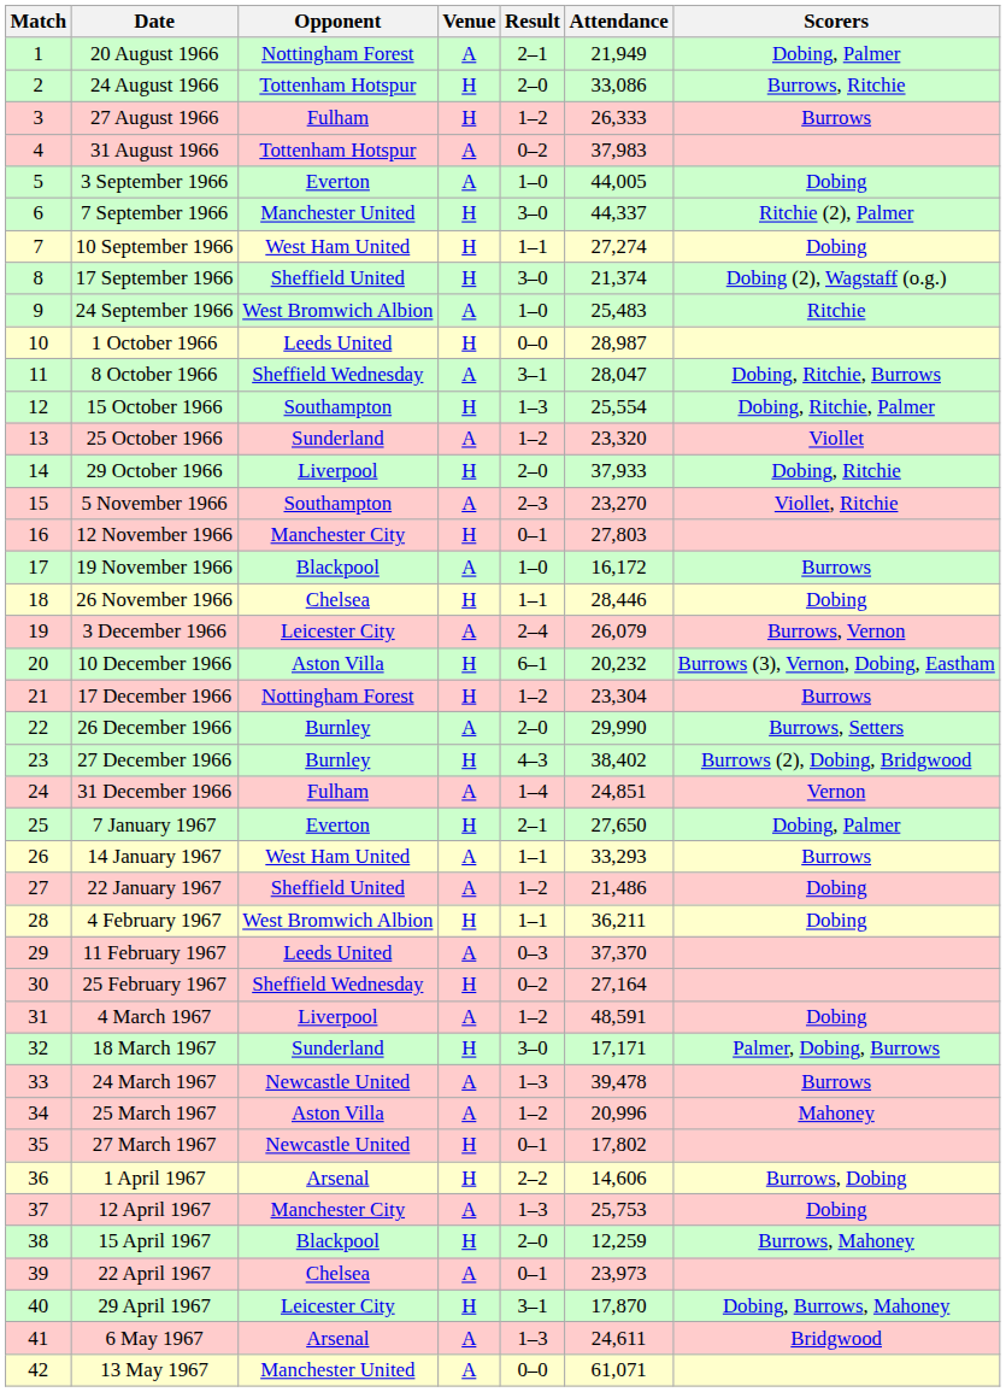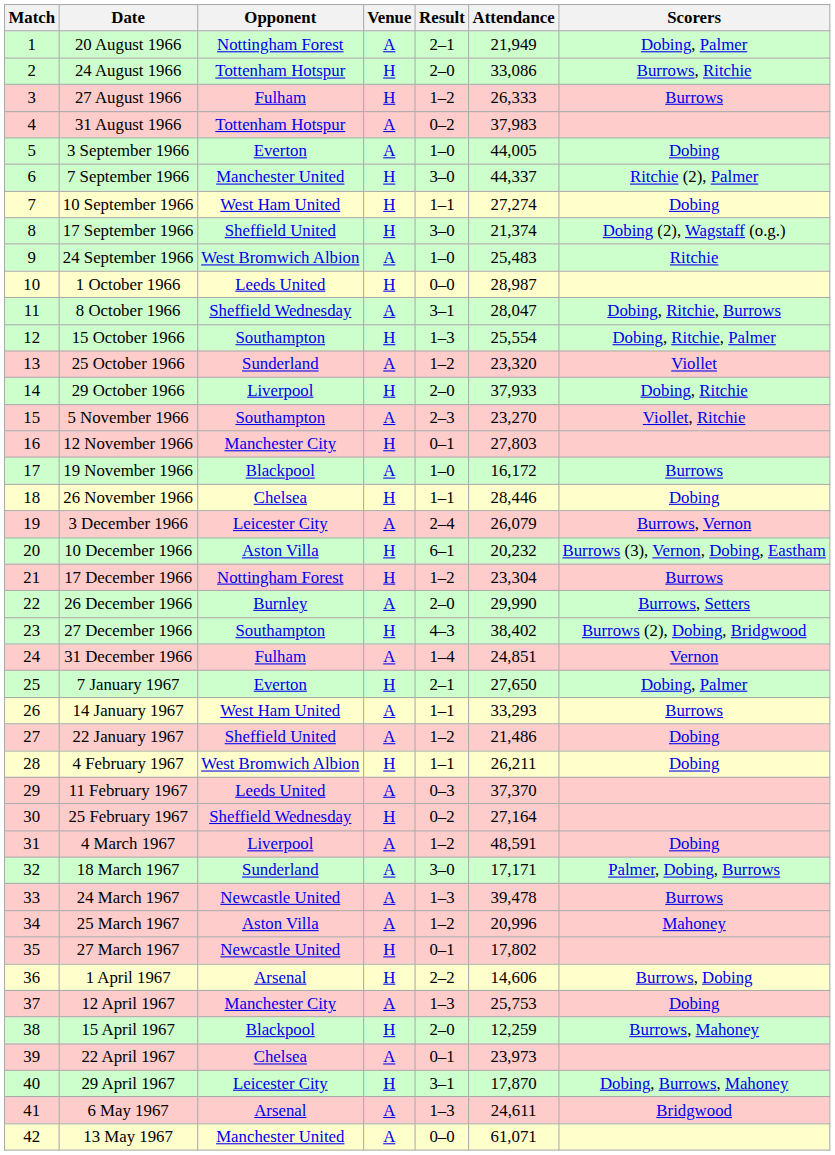 <table class="wikitable" style="font-size:100%; text-align:center">
 <tr>
 <th>Match</th>
 <th>Date</th>
 <th>Opponent</th>
 <th>Venue</th>
 <th>Result</th>
 <th>Attendance</th>
 <th>Scorers</th>
 </tr>
 <tr style="background-color: #CCFFCC;">
 <td>1</td>
 <td>20 August 1966</td>
 <td><a href='#'>Nottingham Forest</a></td>
 <td><a href='#'>A</a></td>
 <td>2–1</td>
 <td>21,949</td>
 <td><a href='#'>Dobing</a>, <a href='#'>Palmer</a></td>
 </tr>
 <tr style="background-color: #CCFFCC;">
 <td>2</td>
 <td>24 August 1966</td>
 <td><a href='#'>Tottenham Hotspur</a></td>
 <td><a href='#'>H</a></td>
 <td>2–0</td>
 <td>33,086</td>
 <td><a href='#'>Burrows</a>, <a href='#'>Ritchie</a></td>
 </tr>
 <tr style="background-color: #FFCCCC;">
 <td>3</td>
 <td>27 August 1966</td>
 <td><a href='#'>Fulham</a></td>
 <td><a href='#'>H</a></td>
 <td>1–2</td>
 <td>26,333</td>
 <td><a href='#'>Burrows</a></td>
 </tr>
 <tr style="background-color: #FFCCCC;">
 <td>4</td>
 <td>31 August 1966</td>
 <td><a href='#'>Tottenham Hotspur</a></td>
 <td><a href='#'>A</a></td>
 <td>0–2</td>
 <td>37,983</td>
 <td></td>
 </tr>
 <tr style="background-color: #CCFFCC;">
 <td>5</td>
 <td>3 September 1966</td>
 <td><a href='#'>Everton</a></td>
 <td><a href='#'>A</a></td>
 <td>1–0</td>
 <td>44,005</td>
 <td><a href='#'>Dobing</a></td>
 </tr>
 <tr style="background-color: #CCFFCC;">
 <td>6</td>
 <td>7 September 1966</td>
 <td><a href='#'>Manchester United</a></td>
 <td><a href='#'>H</a></td>
 <td>3–0</td>
 <td>44,337</td>
 <td><a href='#'>Ritchie</a> (2), <a href='#'>Palmer</a></td>
 </tr>
 <tr style="background-color: #FFFFCC;">
 <td>7</td>
 <td>10 September 1966</td>
 <td><a href='#'>West Ham United</a></td>
 <td><a href='#'>H</a></td>
 <td>1–1</td>
 <td>27,274</td>
 <td><a href='#'>Dobing</a></td>
 </tr>
 <tr style="background-color: #CCFFCC;">
 <td>8</td>
 <td>17 September 1966</td>
 <td><a href='#'>Sheffield United</a></td>
 <td><a href='#'>H</a></td>
 <td>3–0</td>
 <td>21,374</td>
 <td><a href='#'>Dobing</a> (2), <a href='#'>Wagstaff</a> (o.g.)</td>
 </tr>
 <tr style="background-color: #CCFFCC;">
 <td>9</td>
 <td>24 September 1966</td>
 <td><a href='#'>West Bromwich Albion</a></td>
 <td><a href='#'>A</a></td>
 <td>1–0</td>
 <td>25,483</td>
 <td><a href='#'>Ritchie</a></td>
 </tr>
 <tr style="background-color: #FFFFCC;">
 <td>10</td>
 <td>1 October 1966</td>
 <td><a href='#'>Leeds United</a></td>
 <td><a href='#'>H</a></td>
 <td>0–0</td>
 <td>28,987</td>
 <td></td>
 </tr>
 <tr style="background-color: #CCFFCC;">
 <td>11</td>
 <td>8 October 1966</td>
 <td><a href='#'>Sheffield Wednesday</a></td>
 <td><a href='#'>A</a></td>
 <td>3–1</td>
 <td>28,047</td>
 <td><a href='#'>Dobing</a>, <a href='#'>Ritchie</a>, <a href='#'>Burrows</a></td>
 </tr>
 <tr style="background-color: #CCFFCC;">
 <td>12</td>
 <td>15 October 1966</td>
 <td><a href='#'>Southampton</a></td>
 <td><a href='#'>H</a></td>
 <td>1–3</td>
 <td>25,554</td>
 <td><a href='#'>Dobing</a>, <a href='#'>Ritchie</a>, <a href='#'>Palmer</a></td>
 </tr>
 <tr style="background-color: #FFCCCC;">
 <td>13</td>
 <td>25 October 1966</td>
 <td><a href='#'>Sunderland</a></td>
 <td><a href='#'>A</a></td>
 <td>1–2</td>
 <td>23,320</td>
 <td><a href='#'>Viollet</a></td>
 </tr>
 <tr style="background-color: #CCFFCC;">
 <td>14</td>
 <td>29 October 1966</td>
 <td><a href='#'>Liverpool</a></td>
 <td><a href='#'>H</a></td>
 <td>2–0</td>
 <td>37,933</td>
 <td><a href='#'>Dobing</a>, <a href='#'>Ritchie</a></td>
 </tr>
 <tr style="background-color: #FFCCCC;">
 <td>15</td>
 <td>5 November 1966</td>
 <td><a href='#'>Southampton</a></td>
 <td><a href='#'>A</a></td>
 <td>2–3</td>
 <td>23,270</td>
 <td><a href='#'>Viollet</a>, <a href='#'>Ritchie</a></td>
 </tr>
 <tr style="background-color: #FFCCCC;">
 <td>16</td>
 <td>12 November 1966</td>
 <td><a href='#'>Manchester City</a></td>
 <td><a href='#'>H</a></td>
 <td>0–1</td>
 <td>27,803</td>
 <td></td>
 </tr>
 <tr style="background-color: #CCFFCC;">
 <td>17</td>
 <td>19 November 1966</td>
 <td><a href='#'>Blackpool</a></td>
 <td><a href='#'>A</a></td>
 <td>1–0</td>
 <td>16,172</td>
 <td><a href='#'>Burrows</a></td>
 </tr>
 <tr style="background-color: #FFFFCC;">
 <td>18</td>
 <td>26 November 1966</td>
 <td><a href='#'>Chelsea</a></td>
 <td><a href='#'>H</a></td>
 <td>1–1</td>
 <td>28,446</td>
 <td><a href='#'>Dobing</a></td>
 </tr>
 <tr style="background-color: #FFCCCC;">
 <td>19</td>
 <td>3 December 1966</td>
 <td><a href='#'>Leicester City</a></td>
 <td><a href='#'>A</a></td>
 <td>2–4</td>
 <td>26,079</td>
 <td><a href='#'>Burrows</a>, <a href='#'>Vernon</a></td>
 </tr>
 <tr style="background-color: #CCFFCC;">
 <td>20</td>
 <td>10 December 1966</td>
 <td><a href='#'>Aston Villa</a></td>
 <td><a href='#'>H</a></td>
 <td>6–1</td>
 <td>20,232</td>
 <td><a href='#'>Burrows</a> (3), <a href='#'>Vernon</a>, <a href='#'>Dobing</a>, <a href='#'>Eastham</a></td>
 </tr>
 <tr style="background-color: #FFCCCC;">
 <td>21</td>
 <td>17 December 1966</td>
 <td><a href='#'>Nottingham Forest</a></td>
 <td><a href='#'>H</a></td>
 <td>1–2</td>
 <td>23,304</td>
 <td><a href='#'>Burrows</a></td>
 </tr>
 <tr style="background-color: #CCFFCC;">
 <td>22</td>
 <td>26 December 1966</td>
 <td><a href='#'>Burnley</a></td>
 <td><a href='#'>A</a></td>
 <td>2–0</td>
 <td>29,990</td>
 <td><a href='#'>Burrows</a>, <a href='#'>Setters</a></td>
 </tr>
 <tr style="background-color: #CCFFCC;">
 <td>23</td>
 <td>27 December 1966</td>
-<td><a href='#'>Burnley</a></td>
+<td><a href='#'>Southampton</a></td>
 <td><a href='#'>H</a></td>
 <td>4–3</td>
 <td>38,402</td>
 <td><a href='#'>Burrows</a> (2), <a href='#'>Dobing</a>, <a href='#'>Bridgwood</a></td>
 </tr>
 <tr style="background-color: #FFCCCC;">
 <td>24</td>
 <td>31 December 1966</td>
 <td><a href='#'>Fulham</a></td>
 <td><a href='#'>A</a></td>
 <td>1–4</td>
 <td>24,851</td>
 <td><a href='#'>Vernon</a></td>
 </tr>
 <tr style="background-color: #CCFFCC;">
 <td>25</td>
 <td>7 January 1967</td>
 <td><a href='#'>Everton</a></td>
 <td><a href='#'>H</a></td>
 <td>2–1</td>
 <td>27,650</td>
 <td><a href='#'>Dobing</a>, <a href='#'>Palmer</a></td>
 </tr>
 <tr style="background-color: #FFFFCC;">
 <td>26</td>
 <td>14 January 1967</td>
 <td><a href='#'>West Ham United</a></td>
 <td><a href='#'>A</a></td>
 <td>1–1</td>
 <td>33,293</td>
 <td><a href='#'>Burrows</a></td>
 </tr>
 <tr style="background-color: #FFCCCC;">
 <td>27</td>
 <td>22 January 1967</td>
 <td><a href='#'>Sheffield United</a></td>
 <td><a href='#'>A</a></td>
 <td>1–2</td>
 <td>21,486</td>
 <td><a href='#'>Dobing</a></td>
 </tr>
 <tr style="background-color: #FFFFCC;">
 <td>28</td>
 <td>4 February 1967</td>
 <td><a href='#'>West Bromwich Albion</a></td>
 <td><a href='#'>H</a></td>
 <td>1–1</td>
-<td>36,211</td>
+<td>26,211</td>
 <td><a href='#'>Dobing</a></td>
 </tr>
 <tr style="background-color: #FFCCCC;">
 <td>29</td>
 <td>11 February 1967</td>
 <td><a href='#'>Leeds United</a></td>
 <td><a href='#'>A</a></td>
 <td>0–3</td>
 <td>37,370</td>
 <td></td>
 </tr>
 <tr style="background-color: #FFCCCC;">
 <td>30</td>
 <td>25 February 1967</td>
 <td><a href='#'>Sheffield Wednesday</a></td>
 <td><a href='#'>H</a></td>
 <td>0–2</td>
 <td>27,164</td>
 <td></td>
 </tr>
 <tr style="background-color: #FFCCCC;">
 <td>31</td>
 <td>4 March 1967</td>
 <td><a href='#'>Liverpool</a></td>
 <td><a href='#'>A</a></td>
 <td>1–2</td>
 <td>48,591</td>
 <td><a href='#'>Dobing</a></td>
 </tr>
 <tr style="background-color: #CCFFCC;">
 <td>32</td>
 <td>18 March 1967</td>
 <td><a href='#'>Sunderland</a></td>
-<td><a href='#'>H</a></td>
+<td><a href='#'>A</a></td>
 <td>3–0</td>
 <td>17,171</td>
 <td><a href='#'>Palmer</a>, <a href='#'>Dobing</a>, <a href='#'>Burrows</a></td>
 </tr>
 <tr style="background-color: #FFCCCC;">
 <td>33</td>
 <td>24 March 1967</td>
 <td><a href='#'>Newcastle United</a></td>
 <td><a href='#'>A</a></td>
 <td>1–3</td>
 <td>39,478</td>
 <td><a href='#'>Burrows</a></td>
 </tr>
 <tr style="background-color: #FFCCCC;">
 <td>34</td>
 <td>25 March 1967</td>
 <td><a href='#'>Aston Villa</a></td>
 <td><a href='#'>A</a></td>
 <td>1–2</td>
 <td>20,996</td>
 <td><a href='#'>Mahoney</a></td>
 </tr>
 <tr style="background-color: #FFCCCC;">
 <td>35</td>
 <td>27 March 1967</td>
 <td><a href='#'>Newcastle United</a></td>
 <td><a href='#'>H</a></td>
 <td>0–1</td>
 <td>17,802</td>
 <td></td>
 </tr>
 <tr style="background-color: #FFFFCC;">
 <td>36</td>
 <td>1 April 1967</td>
 <td><a href='#'>Arsenal</a></td>
 <td><a href='#'>H</a></td>
 <td>2–2</td>
 <td>14,606</td>
 <td><a href='#'>Burrows</a>, <a href='#'>Dobing</a></td>
 </tr>
 <tr style="background-color: #FFCCCC;">
 <td>37</td>
 <td>12 April 1967</td>
 <td><a href='#'>Manchester City</a></td>
 <td><a href='#'>A</a></td>
 <td>1–3</td>
 <td>25,753</td>
 <td><a href='#'>Dobing</a></td>
 </tr>
 <tr style="background-color: #CCFFCC;">
 <td>38</td>
 <td>15 April 1967</td>
 <td><a href='#'>Blackpool</a></td>
 <td><a href='#'>H</a></td>
 <td>2–0</td>
 <td>12,259</td>
 <td><a href='#'>Burrows</a>, <a href='#'>Mahoney</a></td>
 </tr>
 <tr style="background-color: #FFCCCC;">
 <td>39</td>
 <td>22 April 1967</td>
 <td><a href='#'>Chelsea</a></td>
 <td><a href='#'>A</a></td>
 <td>0–1</td>
 <td>23,973</td>
 <td></td>
 </tr>
 <tr style="background-color: #CCFFCC;">
 <td>40</td>
 <td>29 April 1967</td>
 <td><a href='#'>Leicester City</a></td>
 <td><a href='#'>H</a></td>
 <td>3–1</td>
 <td>17,870</td>
 <td><a href='#'>Dobing</a>, <a href='#'>Burrows</a>, <a href='#'>Mahoney</a></td>
 </tr>
 <tr style="background-color: #FFCCCC;">
 <td>41</td>
 <td>6 May 1967</td>
 <td><a href='#'>Arsenal</a></td>
 <td><a href='#'>A</a></td>
 <td>1–3</td>
 <td>24,611</td>
 <td><a href='#'>Bridgwood</a></td>
 </tr>
 <tr style="background-color: #FFFFCC;">
 <td>42</td>
 <td>13 May 1967</td>
 <td><a href='#'>Manchester United</a></td>
 <td><a href='#'>A</a></td>
 <td>0–0</td>
 <td>61,071</td>
 <td></td>
 </tr>
 </table>
